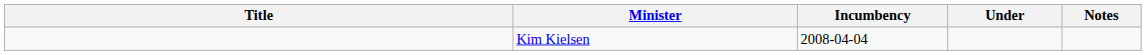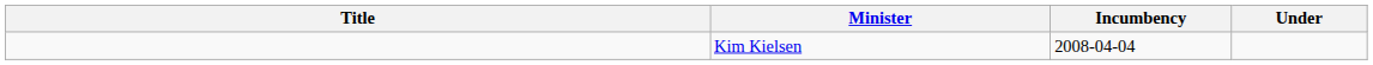 <table class="wikitable" style="width:100%;">
 <tr>
 <th>Title</th>
 <th style="width:25%;"><a href='#'>Minister</a></th>
 <th style="width:160px;">Incumbency</th>
 <th style="width:10%;">Under</th>
-<th style="width:7%;">Notes</th>
 </tr>
 <tr>
 <td></td>
 <td><a href='#'>Kim Kielsen</a></td>
 <td>2008-04-04</td>
 <td></td>
-<td></td>
 </tr>
 </table>
